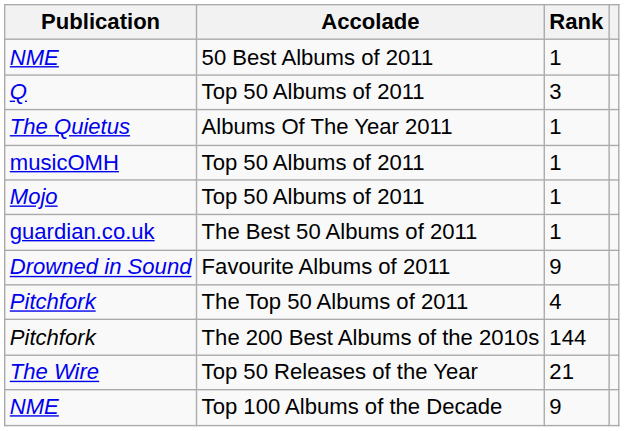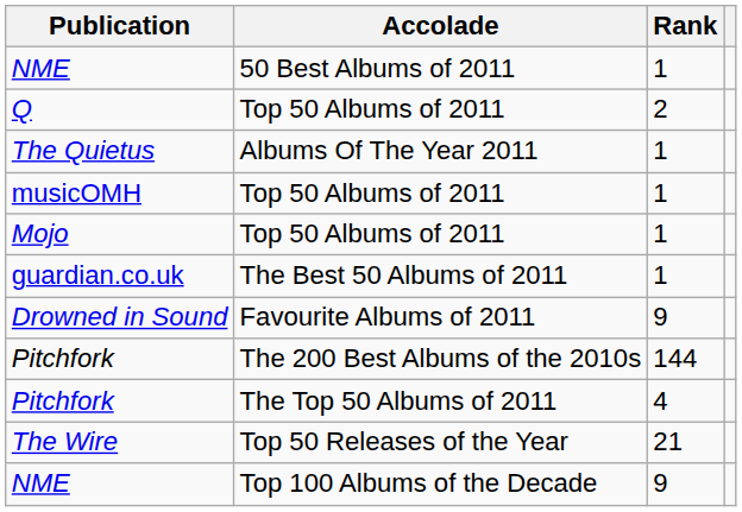 <table class="wikitable sortable plainrowheaders" style="text-align:left">
 <tr>
 <th>Publication</th>
 <th>Accolade</th>
 <th>Rank</th>
 <th class="unsortable"></th>
 </tr>
 <tr>
 <td><em><a href='#'>NME</a></em></td>
 <td>50 Best Albums of 2011</td>
 <td>1</td>
 <td></td>
 </tr>
 <tr>
 <td><em><a href='#'>Q</a></em></td>
 <td>Top 50 Albums of 2011</td>
-<td>3</td>
+<td>2</td>
 <td></td>
 </tr>
 <tr>
 <td><em><a href='#'>The Quietus</a></em></td>
 <td>Albums Of The Year 2011</td>
 <td>1</td>
 <td></td>
 </tr>
 <tr>
 <td><a href='#'>musicOMH</a></td>
 <td>Top 50 Albums of 2011</td>
 <td>1</td>
 <td></td>
 </tr>
 <tr>
 <td><em><a href='#'>Mojo</a></em></td>
 <td>Top 50 Albums of 2011</td>
 <td>1</td>
 <td></td>
 </tr>
 <tr>
 <td><a href='#'>guardian.co.uk</a></td>
 <td>The Best 50 Albums of 2011</td>
 <td>1</td>
 <td></td>
 </tr>
 <tr>
 <td><em><a href='#'>Drowned in Sound</a></em></td>
 <td>Favourite Albums of 2011</td>
 <td>9</td>
 <td></td>
 </tr>
 <tr>
+<td><em>Pitchfork</em></td>
+<td>The 200 Best Albums of the 2010s</td>
+<td>144</td>
+<td></td>
+</tr>
+<tr>
 <td><em><a href='#'>Pitchfork</a></em></td>
 <td>The Top 50 Albums of 2011</td>
 <td>4</td>
-<td></td>
-</tr>
-<tr>
-<td><em>Pitchfork</em></td>
-<td>The 200 Best Albums of the 2010s</td>
-<td>144</td>
 <td></td>
 </tr>
 <tr>
 <td><em><a href='#'>The Wire</a></em></td>
 <td>Top 50 Releases of the Year</td>
 <td>21</td>
 <td></td>
 </tr>
 <tr>
 <td><em><a href='#'>NME</a></em></td>
 <td>Top 100 Albums of the Decade</td>
 <td>9</td>
 <td></td>
 </tr>
 </table>
